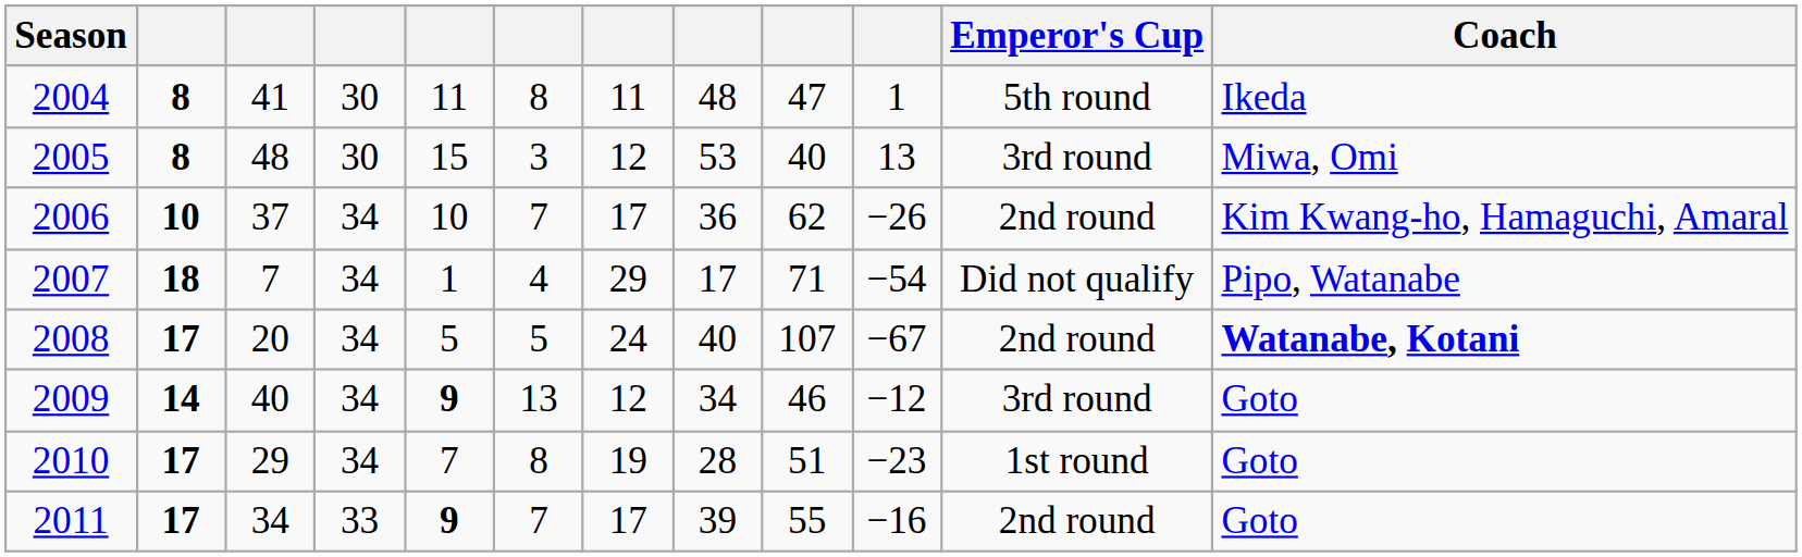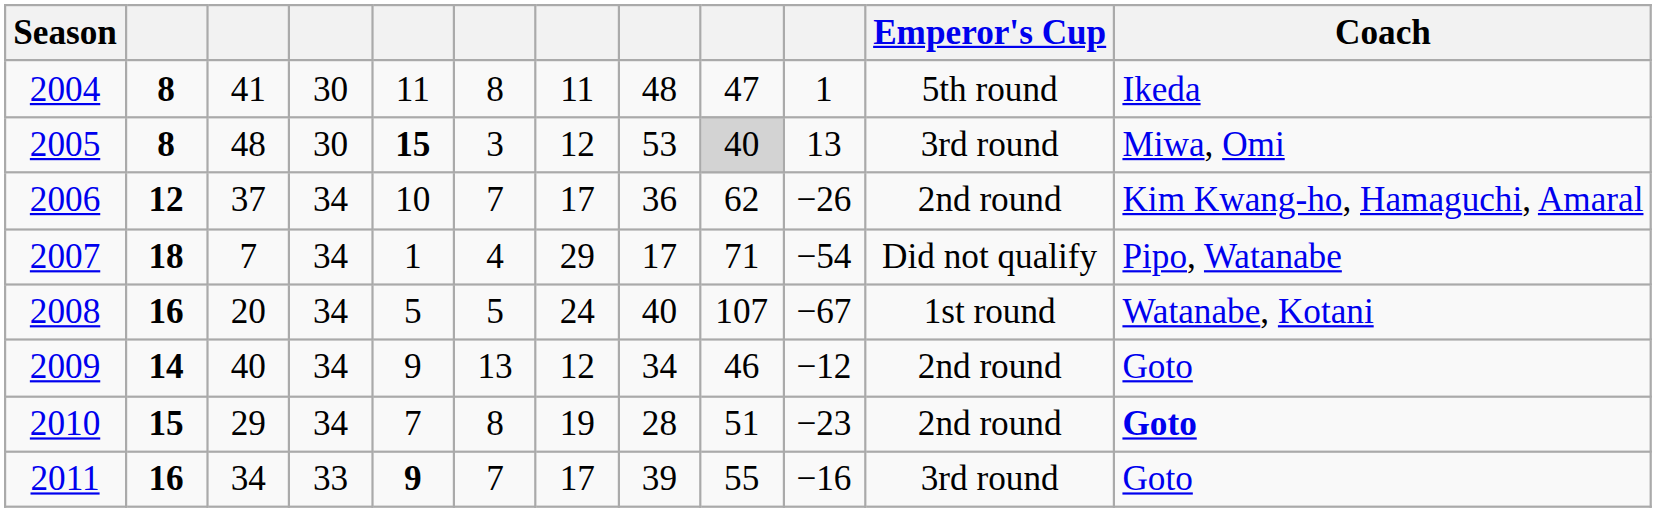 <table class="wikitable" style="text-align: center;">
 <tr>
 <th>Season</th>
 <th width="30"></th>
 <th width="30"></th>
 <th width="30"></th>
 <th width="30"></th>
 <th width="30"></th>
 <th width="30"></th>
 <th width="30"></th>
 <th width="30"></th>
 <th width="30"></th>
 <th><a href='#'>Emperor's Cup</a></th>
 <th>Coach</th>
 </tr>
 <tr>
 <td><a href='#'>2004</a></td>
 <td><strong>8</strong></td>
 <td>41</td>
 <td>30</td>
 <td>11</td>
 <td>8</td>
 <td>11</td>
 <td>48</td>
 <td>47</td>
 <td>1</td>
 <td>5th round</td>
 <td align="left"><a href='#'>Ikeda</a></td>
 </tr>
 <tr>
 <td><a href='#'>2005</a></td>
 <td><strong>8</strong></td>
 <td>48</td>
 <td>30</td>
-<td>15</td>
+<td><strong>15</strong></td>
 <td>3</td>
 <td>12</td>
 <td>53</td>
-<td>40</td>
+<td style="background: lightgrey;">40</td>
 <td>13</td>
 <td>3rd round</td>
 <td align="left"><a href='#'>Miwa</a>, <a href='#'>Omi</a></td>
 </tr>
 <tr>
 <td><a href='#'>2006</a></td>
-<td><strong>10</strong></td>
+<td><strong>12</strong></td>
 <td>37</td>
 <td>34</td>
 <td>10</td>
 <td>7</td>
 <td>17</td>
 <td>36</td>
 <td>62</td>
 <td>−26</td>
 <td>2nd round</td>
 <td align="left"><a href='#'>Kim Kwang-ho</a>, <a href='#'>Hamaguchi</a>, <a href='#'>Amaral</a></td>
 </tr>
 <tr>
 <td><a href='#'>2007</a></td>
 <td><strong>18</strong></td>
 <td>7</td>
 <td>34</td>
 <td>1</td>
 <td>4</td>
 <td>29</td>
 <td>17</td>
 <td>71</td>
 <td>−54</td>
 <td>Did not qualify</td>
 <td align="left"><a href='#'>Pipo</a>, <a href='#'>Watanabe</a></td>
 </tr>
 <tr>
 <td><a href='#'>2008</a></td>
-<td><strong>17</strong></td>
+<td><strong>16</strong></td>
 <td>20</td>
 <td>34</td>
 <td>5</td>
 <td>5</td>
 <td>24</td>
 <td>40</td>
 <td>107</td>
 <td>−67</td>
-<td>2nd round</td>
-<td align="left"><strong><a href='#'>Watanabe</a>, <a href='#'>Kotani</a></strong></td>
+<td>1st round</td>
+<td align="left"><a href='#'>Watanabe</a>, <a href='#'>Kotani</a></td>
 </tr>
 <tr>
 <td><a href='#'>2009</a></td>
 <td><strong>14</strong></td>
 <td>40</td>
 <td>34</td>
-<td><strong>9</strong></td>
+<td>9</td>
 <td>13</td>
 <td>12</td>
 <td>34</td>
 <td>46</td>
 <td>−12</td>
-<td>3rd round</td>
+<td>2nd round</td>
 <td align="left"><a href='#'>Goto</a></td>
 </tr>
 <tr>
 <td><a href='#'>2010</a></td>
-<td><strong>17</strong></td>
+<td><strong>15</strong></td>
 <td>29</td>
 <td>34</td>
 <td>7</td>
 <td>8</td>
 <td>19</td>
 <td>28</td>
 <td>51</td>
 <td>−23</td>
-<td>1st round</td>
-<td align="left"><a href='#'>Goto</a></td>
+<td>2nd round</td>
+<td align="left"><strong><a href='#'>Goto</a></strong></td>
 </tr>
 <tr>
 <td><a href='#'>2011</a></td>
-<td><strong>17</strong></td>
+<td><strong>16</strong></td>
 <td>34</td>
 <td>33</td>
 <td><strong>9</strong></td>
 <td>7</td>
 <td>17</td>
 <td>39</td>
 <td>55</td>
 <td>−16</td>
-<td>2nd round</td>
+<td>3rd round</td>
 <td align="left"><a href='#'>Goto</a></td>
 </tr>
 </table>
